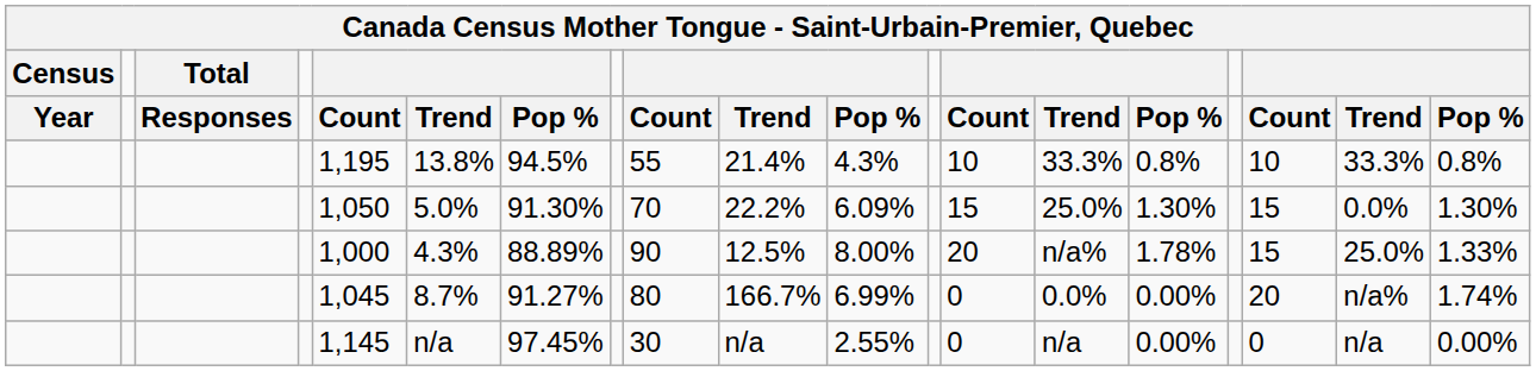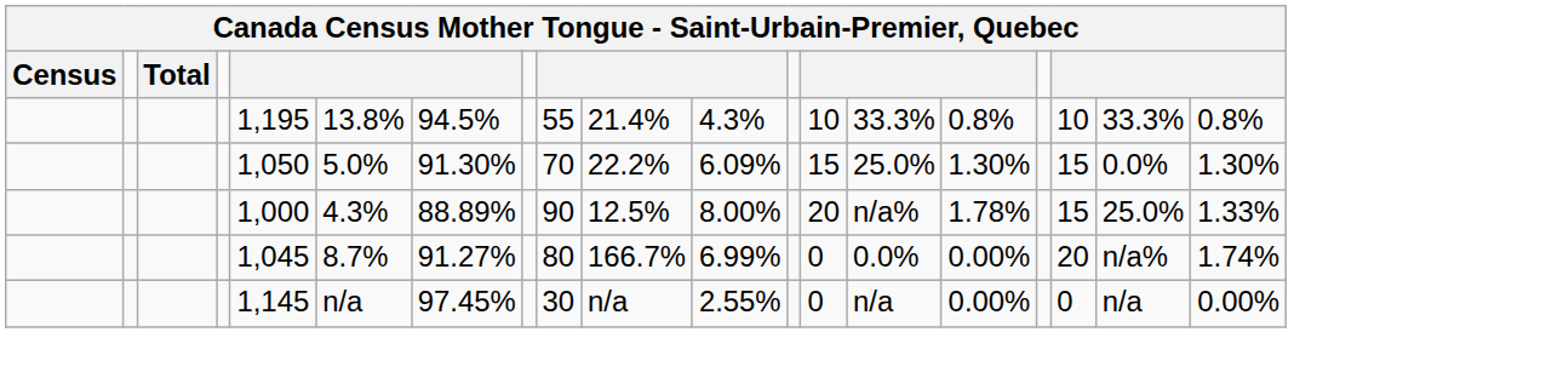 <table class="wikitable">
 <tr>
 <th colspan="19">Canada Census Mother Tongue - Saint-Urbain-Premier, Quebec</th>
 </tr>
 <tr>
 <th>Census</th>
 <td></td>
 <th>Total</th>
 <td colspan="1"></td>
 <th colspan="3"></th>
 <td colspan="1"></td>
 <th colspan="3"></th>
 <td colspan="1"></td>
 <th colspan="3"></th>
 <td colspan="1"></td>
 <th colspan="3"></th>
-</tr>
-<tr>
-<th>Year</th>
-<td></td>
-<th>Responses</th>
-<td></td>
-<th>Count</th>
-<th>Trend</th>
-<th>Pop %</th>
-<td></td>
-<th>Count</th>
-<th>Trend</th>
-<th>Pop %</th>
-<td></td>
-<th>Count</th>
-<th>Trend</th>
-<th>Pop %</th>
-<td></td>
-<th>Count</th>
-<th>Trend</th>
-<th>Pop %</th>
 </tr>
 <tr>
 <td></td>
 <td></td>
 <td></td>
 <td></td>
 <td>1,195</td>
 <td> 13.8%</td>
 <td>94.5%</td>
 <td></td>
 <td>55</td>
 <td> 21.4%</td>
 <td>4.3%</td>
 <td></td>
 <td>10</td>
 <td> 33.3%</td>
 <td>0.8%</td>
 <td></td>
 <td>10</td>
 <td> 33.3%</td>
 <td>0.8%</td>
 </tr>
 <tr>
 <td></td>
 <td></td>
 <td></td>
 <td></td>
 <td>1,050</td>
 <td> 5.0%</td>
 <td>91.30%</td>
 <td></td>
 <td>70</td>
 <td> 22.2%</td>
 <td>6.09%</td>
 <td></td>
 <td>15</td>
 <td> 25.0%</td>
 <td>1.30%</td>
 <td></td>
 <td>15</td>
 <td> 0.0%</td>
 <td>1.30%</td>
 </tr>
 <tr>
 <td></td>
 <td></td>
 <td></td>
 <td></td>
 <td>1,000</td>
 <td> 4.3%</td>
 <td>88.89%</td>
 <td></td>
 <td>90</td>
 <td> 12.5%</td>
 <td>8.00%</td>
 <td></td>
 <td>20</td>
 <td> n/a%</td>
 <td>1.78%</td>
 <td></td>
 <td>15</td>
 <td> 25.0%</td>
 <td>1.33%</td>
 </tr>
 <tr>
 <td></td>
 <td></td>
 <td></td>
 <td></td>
 <td>1,045</td>
 <td> 8.7%</td>
 <td>91.27%</td>
 <td></td>
 <td>80</td>
 <td> 166.7%</td>
 <td>6.99%</td>
 <td></td>
 <td>0</td>
 <td> 0.0%</td>
 <td>0.00%</td>
 <td></td>
 <td>20</td>
 <td> n/a%</td>
 <td>1.74%</td>
 </tr>
 <tr>
 <td></td>
 <td></td>
 <td></td>
 <td></td>
 <td>1,145</td>
 <td>n/a</td>
 <td>97.45%</td>
 <td></td>
 <td>30</td>
 <td>n/a</td>
 <td>2.55%</td>
 <td></td>
 <td>0</td>
 <td>n/a</td>
 <td>0.00%</td>
 <td></td>
 <td>0</td>
 <td>n/a</td>
 <td>0.00%</td>
 </tr>
 </table>
